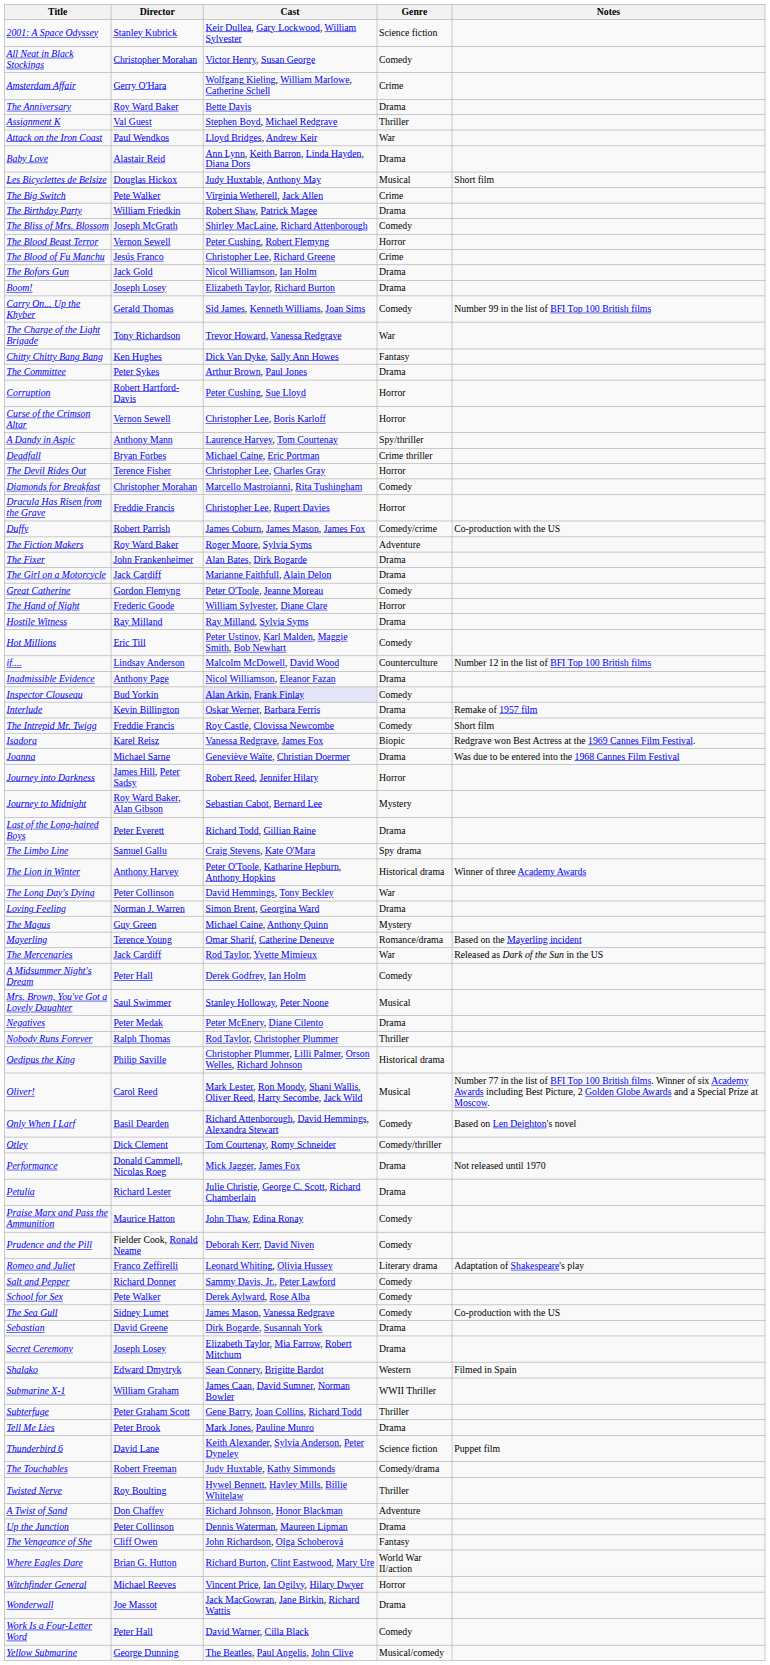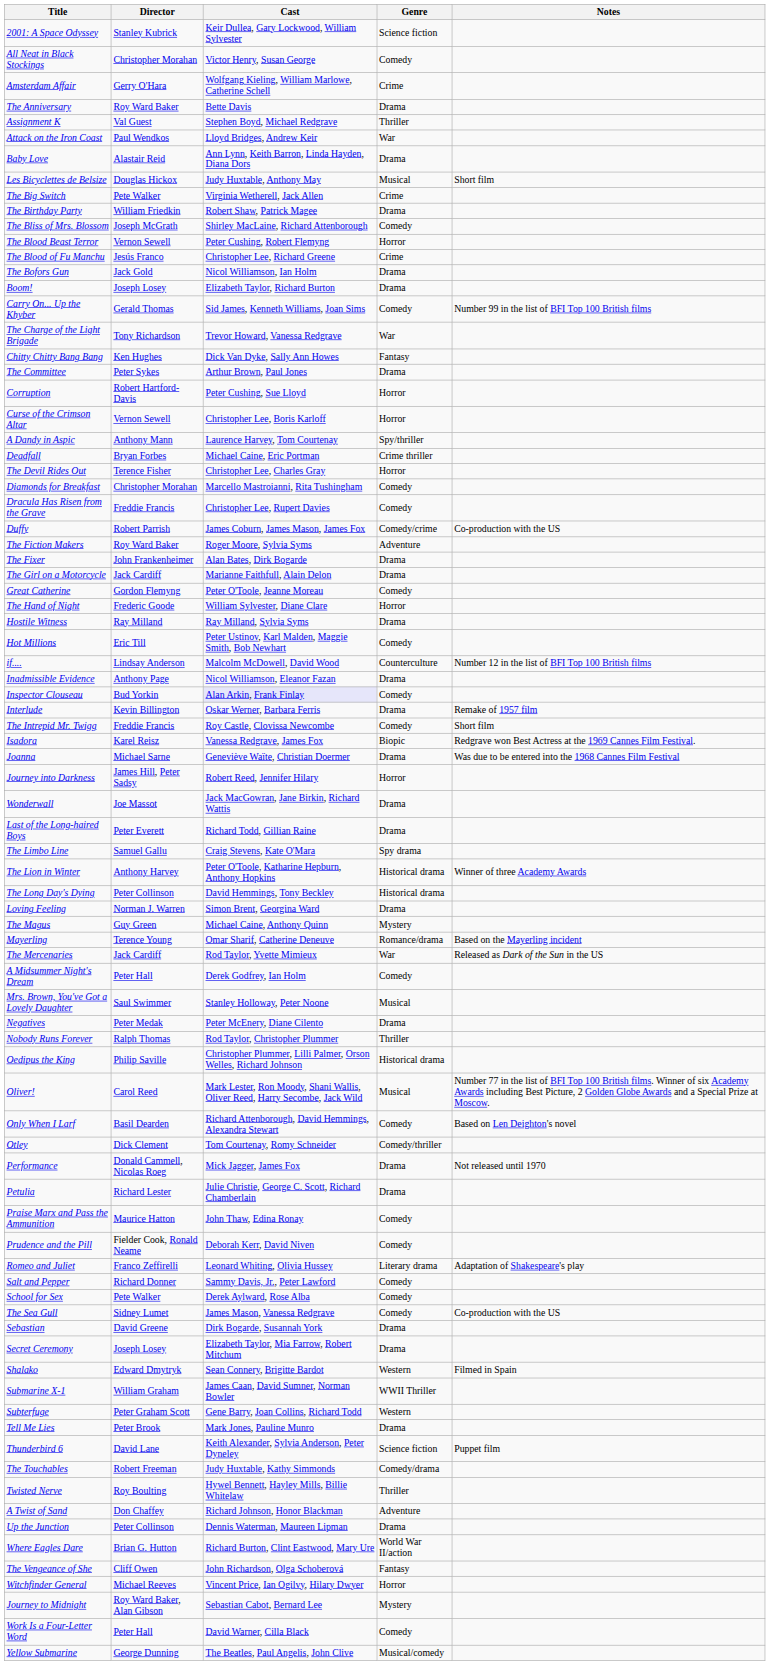 <table class="wikitable">
 <tr>
 <th>Title</th>
 <th>Director</th>
 <th>Cast</th>
 <th>Genre</th>
 <th>Notes</th>
 </tr>
 <tr>
 <td><em><a href='#'>2001: A Space Odyssey</a></em></td>
 <td><a href='#'>Stanley Kubrick</a></td>
 <td><a href='#'>Keir Dullea</a>, <a href='#'>Gary Lockwood</a>, <a href='#'>William Sylvester</a></td>
 <td>Science fiction</td>
 <td></td>
 </tr>
 <tr>
 <td><em><a href='#'>All Neat in Black Stockings</a></em></td>
 <td><a href='#'>Christopher Morahan</a></td>
 <td><a href='#'>Victor Henry</a>, <a href='#'>Susan George</a></td>
 <td>Comedy</td>
 <td></td>
 </tr>
 <tr>
 <td><em><a href='#'>Amsterdam Affair</a></em></td>
 <td><a href='#'>Gerry O'Hara</a></td>
 <td><a href='#'>Wolfgang Kieling</a>, <a href='#'>William Marlowe</a>, <a href='#'>Catherine Schell</a></td>
 <td>Crime</td>
 <td></td>
 </tr>
 <tr>
 <td><em><a href='#'>The Anniversary</a></em></td>
 <td><a href='#'>Roy Ward Baker</a></td>
 <td><a href='#'>Bette Davis</a></td>
 <td>Drama</td>
 <td></td>
 </tr>
 <tr>
 <td><em><a href='#'>Assignment K</a></em></td>
 <td><a href='#'>Val Guest</a></td>
 <td><a href='#'>Stephen Boyd</a>, <a href='#'>Michael Redgrave</a></td>
 <td>Thriller</td>
 <td></td>
 </tr>
 <tr>
 <td><em><a href='#'>Attack on the Iron Coast</a></em></td>
 <td><a href='#'>Paul Wendkos</a></td>
 <td><a href='#'>Lloyd Bridges</a>, <a href='#'>Andrew Keir</a></td>
 <td>War</td>
 <td></td>
 </tr>
 <tr>
 <td><em><a href='#'>Baby Love</a></em></td>
 <td><a href='#'>Alastair Reid</a></td>
 <td><a href='#'>Ann Lynn</a>, <a href='#'>Keith Barron</a>, <a href='#'>Linda Hayden</a>, <a href='#'>Diana Dors</a></td>
 <td>Drama</td>
 <td></td>
 </tr>
 <tr>
 <td><em><a href='#'>Les Bicyclettes de Belsize</a></em></td>
 <td><a href='#'>Douglas Hickox</a></td>
 <td><a href='#'>Judy Huxtable</a>, <a href='#'>Anthony May</a></td>
 <td>Musical</td>
 <td>Short film</td>
 </tr>
 <tr>
 <td><em><a href='#'>The Big Switch</a></em></td>
 <td><a href='#'>Pete Walker</a></td>
 <td><a href='#'>Virginia Wetherell</a>, <a href='#'>Jack Allen</a></td>
 <td>Crime</td>
 <td></td>
 </tr>
 <tr>
 <td><em><a href='#'>The Birthday Party</a></em></td>
 <td><a href='#'>William Friedkin</a></td>
 <td><a href='#'>Robert Shaw</a>, <a href='#'>Patrick Magee</a></td>
 <td>Drama</td>
 <td></td>
 </tr>
 <tr>
 <td><em><a href='#'>The Bliss of Mrs. Blossom</a></em></td>
 <td><a href='#'>Joseph McGrath</a></td>
 <td><a href='#'>Shirley MacLaine</a>, <a href='#'>Richard Attenborough</a></td>
 <td>Comedy</td>
 <td></td>
 </tr>
 <tr>
 <td><em><a href='#'>The Blood Beast Terror</a></em></td>
 <td><a href='#'>Vernon Sewell</a></td>
 <td><a href='#'>Peter Cushing</a>, <a href='#'>Robert Flemyng</a></td>
 <td>Horror</td>
 <td></td>
 </tr>
 <tr>
 <td><em><a href='#'>The Blood of Fu Manchu</a></em></td>
 <td><a href='#'>Jesús Franco</a></td>
 <td><a href='#'>Christopher Lee</a>, <a href='#'>Richard Greene</a></td>
 <td>Crime</td>
 <td></td>
 </tr>
 <tr>
 <td><em><a href='#'>The Bofors Gun</a></em></td>
 <td><a href='#'>Jack Gold</a></td>
 <td><a href='#'>Nicol Williamson</a>, <a href='#'>Ian Holm</a></td>
 <td>Drama</td>
 <td></td>
 </tr>
 <tr>
 <td><em><a href='#'>Boom!</a></em></td>
 <td><a href='#'>Joseph Losey</a></td>
 <td><a href='#'>Elizabeth Taylor</a>, <a href='#'>Richard Burton</a></td>
 <td>Drama</td>
 <td></td>
 </tr>
 <tr>
 <td><em><a href='#'>Carry On... Up the Khyber</a></em></td>
 <td><a href='#'>Gerald Thomas</a></td>
 <td><a href='#'>Sid James</a>, <a href='#'>Kenneth Williams</a>, <a href='#'>Joan Sims</a></td>
 <td>Comedy</td>
 <td>Number 99 in the list of <a href='#'>BFI Top 100 British films</a></td>
 </tr>
 <tr>
 <td><em><a href='#'>The Charge of the Light Brigade</a></em></td>
 <td><a href='#'>Tony Richardson</a></td>
 <td><a href='#'>Trevor Howard</a>, <a href='#'>Vanessa Redgrave</a></td>
 <td>War</td>
 <td></td>
 </tr>
 <tr>
 <td><em><a href='#'>Chitty Chitty Bang Bang</a></em></td>
 <td><a href='#'>Ken Hughes</a></td>
 <td><a href='#'>Dick Van Dyke</a>, <a href='#'>Sally Ann Howes</a></td>
 <td>Fantasy</td>
 <td></td>
 </tr>
 <tr>
 <td><em><a href='#'>The Committee</a></em></td>
 <td><a href='#'>Peter Sykes</a></td>
 <td><a href='#'>Arthur Brown</a>, <a href='#'>Paul Jones</a></td>
 <td>Drama</td>
 <td></td>
 </tr>
 <tr>
 <td><em><a href='#'>Corruption</a></em></td>
 <td><a href='#'>Robert Hartford-Davis</a></td>
 <td><a href='#'>Peter Cushing</a>, <a href='#'>Sue Lloyd</a></td>
 <td>Horror</td>
 <td></td>
 </tr>
 <tr>
 <td><em><a href='#'>Curse of the Crimson Altar</a></em></td>
 <td><a href='#'>Vernon Sewell</a></td>
 <td><a href='#'>Christopher Lee</a>, <a href='#'>Boris Karloff</a></td>
 <td>Horror</td>
 <td></td>
 </tr>
 <tr>
 <td><em><a href='#'>A Dandy in Aspic</a></em></td>
 <td><a href='#'>Anthony Mann</a></td>
 <td><a href='#'>Laurence Harvey</a>, <a href='#'>Tom Courtenay</a></td>
 <td>Spy/thriller</td>
 <td></td>
 </tr>
 <tr>
 <td><em><a href='#'>Deadfall</a></em></td>
 <td><a href='#'>Bryan Forbes</a></td>
 <td><a href='#'>Michael Caine</a>, <a href='#'>Eric Portman</a></td>
 <td>Crime thriller</td>
 <td></td>
 </tr>
 <tr>
 <td><em><a href='#'>The Devil Rides Out</a></em></td>
 <td><a href='#'>Terence Fisher</a></td>
 <td><a href='#'>Christopher Lee</a>, <a href='#'>Charles Gray</a></td>
 <td>Horror</td>
 <td></td>
 </tr>
 <tr>
 <td><em><a href='#'>Diamonds for Breakfast</a></em></td>
 <td><a href='#'>Christopher Morahan</a></td>
 <td><a href='#'>Marcello Mastroianni</a>, <a href='#'>Rita Tushingham</a></td>
 <td>Comedy</td>
 <td></td>
 </tr>
 <tr>
 <td><em><a href='#'>Dracula Has Risen from the Grave</a></em></td>
 <td><a href='#'>Freddie Francis</a></td>
 <td><a href='#'>Christopher Lee</a>, <a href='#'>Rupert Davies</a></td>
-<td>Horror</td>
+<td>Comedy</td>
 <td></td>
 </tr>
 <tr>
 <td><em><a href='#'>Duffy</a></em></td>
 <td><a href='#'>Robert Parrish</a></td>
 <td><a href='#'>James Coburn</a>, <a href='#'>James Mason</a>, <a href='#'>James Fox</a></td>
 <td>Comedy/crime</td>
 <td>Co-production with the US</td>
 </tr>
 <tr>
 <td><em><a href='#'>The Fiction Makers</a></em></td>
 <td><a href='#'>Roy Ward Baker</a></td>
 <td><a href='#'>Roger Moore</a>, <a href='#'>Sylvia Syms</a></td>
 <td>Adventure</td>
 <td></td>
 </tr>
 <tr>
 <td><em><a href='#'>The Fixer</a></em></td>
 <td><a href='#'>John Frankenheimer</a></td>
 <td><a href='#'>Alan Bates</a>, <a href='#'>Dirk Bogarde</a></td>
 <td>Drama</td>
 <td></td>
 </tr>
 <tr>
 <td><em><a href='#'>The Girl on a Motorcycle</a></em></td>
 <td><a href='#'>Jack Cardiff</a></td>
 <td><a href='#'>Marianne Faithfull</a>, <a href='#'>Alain Delon</a></td>
 <td>Drama</td>
 <td></td>
 </tr>
 <tr>
 <td><em><a href='#'>Great Catherine</a></em></td>
 <td><a href='#'>Gordon Flemyng</a></td>
 <td><a href='#'>Peter O'Toole</a>, <a href='#'>Jeanne Moreau</a></td>
 <td>Comedy</td>
 <td></td>
 </tr>
 <tr>
 <td><em><a href='#'>The Hand of Night</a></em></td>
 <td><a href='#'>Frederic Goode</a></td>
 <td><a href='#'>William Sylvester</a>, <a href='#'>Diane Clare</a></td>
 <td>Horror</td>
 <td></td>
 </tr>
 <tr>
 <td><em><a href='#'>Hostile Witness</a></em></td>
 <td><a href='#'>Ray Milland</a></td>
 <td><a href='#'>Ray Milland</a>, <a href='#'>Sylvia Syms</a></td>
 <td>Drama</td>
 <td></td>
 </tr>
 <tr>
 <td><em><a href='#'>Hot Millions</a></em></td>
 <td><a href='#'>Eric Till</a></td>
 <td><a href='#'>Peter Ustinov</a>, <a href='#'>Karl Malden</a>, <a href='#'>Maggie Smith</a>, <a href='#'>Bob Newhart</a></td>
 <td>Comedy</td>
 <td></td>
 </tr>
 <tr>
 <td><em><a href='#'>if....</a></em></td>
 <td><a href='#'>Lindsay Anderson</a></td>
 <td><a href='#'>Malcolm McDowell</a>, <a href='#'>David Wood</a></td>
 <td>Counterculture</td>
 <td>Number 12 in the list of <a href='#'>BFI Top 100 British films</a></td>
 </tr>
 <tr>
 <td><em><a href='#'>Inadmissible Evidence</a></em></td>
 <td><a href='#'>Anthony Page</a></td>
 <td><a href='#'>Nicol Williamson</a>, <a href='#'>Eleanor Fazan</a></td>
 <td>Drama</td>
 <td></td>
 </tr>
 <tr>
 <td><em><a href='#'>Inspector Clouseau</a></em></td>
 <td><a href='#'>Bud Yorkin</a></td>
 <td style="background: lavender;"><a href='#'>Alan Arkin</a>, <a href='#'>Frank Finlay</a></td>
 <td>Comedy</td>
 <td></td>
 </tr>
 <tr>
 <td><em><a href='#'>Interlude</a></em></td>
 <td><a href='#'>Kevin Billington</a></td>
 <td><a href='#'>Oskar Werner</a>, <a href='#'>Barbara Ferris</a></td>
 <td>Drama</td>
 <td>Remake of <a href='#'>1957 film</a></td>
 </tr>
 <tr>
 <td><em><a href='#'>The Intrepid Mr. Twigg</a></em></td>
 <td><a href='#'>Freddie Francis</a></td>
 <td><a href='#'>Roy Castle</a>, <a href='#'>Clovissa Newcombe</a></td>
 <td>Comedy</td>
 <td>Short film </td>
 </tr>
 <tr>
 <td><em><a href='#'>Isadora</a></em></td>
 <td><a href='#'>Karel Reisz</a></td>
 <td><a href='#'>Vanessa Redgrave</a>, <a href='#'>James Fox</a></td>
 <td>Biopic</td>
 <td>Redgrave won Best Actress at the <a href='#'>1969 Cannes Film Festival</a>.</td>
 </tr>
 <tr>
 <td><em><a href='#'>Joanna</a></em></td>
 <td><a href='#'>Michael Sarne</a></td>
 <td><a href='#'>Geneviève Waïte</a>, <a href='#'>Christian Doermer</a></td>
 <td>Drama</td>
 <td>Was due to be entered into the <a href='#'>1968 Cannes Film Festival</a></td>
 </tr>
 <tr>
 <td><em><a href='#'>Journey into Darkness</a></em></td>
 <td><a href='#'>James Hill</a>, <a href='#'>Peter Sadsy</a></td>
 <td><a href='#'>Robert Reed</a>, <a href='#'>Jennifer Hilary</a></td>
 <td>Horror</td>
 <td></td>
 </tr>
 <tr>
-<td><em><a href='#'>Journey to Midnight</a></em></td>
-<td><a href='#'>Roy Ward Baker</a>, <a href='#'>Alan Gibson</a></td>
-<td><a href='#'>Sebastian Cabot</a>, <a href='#'>Bernard Lee</a></td>
-<td>Mystery</td>
+<td><em><a href='#'>Wonderwall</a></em></td>
+<td><a href='#'>Joe Massot</a></td>
+<td><a href='#'>Jack MacGowran</a>, <a href='#'>Jane Birkin</a>, <a href='#'>Richard Wattis</a></td>
+<td>Drama</td>
 <td></td>
 </tr>
 <tr>
 <td><em><a href='#'>Last of the Long-haired Boys</a></em></td>
 <td><a href='#'>Peter Everett</a></td>
 <td><a href='#'>Richard Todd</a>, <a href='#'>Gillian Raine</a></td>
 <td>Drama</td>
 <td></td>
 </tr>
 <tr>
 <td><em><a href='#'>The Limbo Line</a></em></td>
 <td><a href='#'>Samuel Gallu</a></td>
 <td><a href='#'>Craig Stevens</a>, <a href='#'>Kate O'Mara</a></td>
 <td>Spy drama</td>
 <td></td>
 </tr>
 <tr>
 <td><em><a href='#'>The Lion in Winter</a></em></td>
 <td><a href='#'>Anthony Harvey</a></td>
 <td><a href='#'>Peter O'Toole</a>, <a href='#'>Katharine Hepburn</a>, <a href='#'>Anthony Hopkins</a></td>
 <td>Historical drama</td>
 <td>Winner of three <a href='#'>Academy Awards</a></td>
 </tr>
 <tr>
 <td><em><a href='#'>The Long Day's Dying</a></em></td>
 <td><a href='#'>Peter Collinson</a></td>
 <td><a href='#'>David Hemmings</a>, <a href='#'>Tony Beckley</a></td>
-<td>War</td>
+<td>Historical drama</td>
 <td></td>
 </tr>
 <tr>
 <td><em><a href='#'>Loving Feeling</a></em></td>
 <td><a href='#'>Norman J. Warren</a></td>
 <td><a href='#'>Simon Brent</a>, <a href='#'>Georgina Ward</a></td>
 <td>Drama</td>
 <td></td>
 </tr>
 <tr>
 <td><em><a href='#'>The Magus</a></em></td>
 <td><a href='#'>Guy Green</a></td>
 <td><a href='#'>Michael Caine</a>, <a href='#'>Anthony Quinn</a></td>
 <td>Mystery</td>
 <td></td>
 </tr>
 <tr>
 <td><em><a href='#'>Mayerling</a></em></td>
 <td><a href='#'>Terence Young</a></td>
 <td><a href='#'>Omar Sharif</a>, <a href='#'>Catherine Deneuve</a></td>
 <td>Romance/drama</td>
 <td>Based on the <a href='#'>Mayerling incident</a></td>
 </tr>
 <tr>
 <td><em><a href='#'>The Mercenaries</a></em></td>
 <td><a href='#'>Jack Cardiff</a></td>
 <td><a href='#'>Rod Taylor</a>, <a href='#'>Yvette Mimieux</a></td>
 <td>War</td>
 <td>Released as <em>Dark of the Sun</em> in the US</td>
 </tr>
 <tr>
 <td><em><a href='#'>A Midsummer Night's Dream</a></em></td>
 <td><a href='#'>Peter Hall</a></td>
 <td><a href='#'>Derek Godfrey</a>, <a href='#'>Ian Holm</a></td>
 <td>Comedy</td>
 <td></td>
 </tr>
 <tr>
 <td><em><a href='#'>Mrs. Brown, You've Got a Lovely Daughter</a></em></td>
 <td><a href='#'>Saul Swimmer</a></td>
 <td><a href='#'>Stanley Holloway</a>, <a href='#'>Peter Noone</a></td>
 <td>Musical</td>
 <td></td>
 </tr>
 <tr>
 <td><em><a href='#'>Negatives</a></em></td>
 <td><a href='#'>Peter Medak</a></td>
 <td><a href='#'>Peter McEnery</a>, <a href='#'>Diane Cilento</a></td>
 <td>Drama</td>
 <td></td>
 </tr>
 <tr>
 <td><em><a href='#'>Nobody Runs Forever</a></em></td>
 <td><a href='#'>Ralph Thomas</a></td>
 <td><a href='#'>Rod Taylor</a>, <a href='#'>Christopher Plummer</a></td>
 <td>Thriller</td>
 <td></td>
 </tr>
 <tr>
 <td><em><a href='#'>Oedipus the King</a></em></td>
 <td><a href='#'>Philip Saville</a></td>
 <td><a href='#'>Christopher Plummer</a>, <a href='#'>Lilli Palmer</a>, <a href='#'>Orson Welles</a>, <a href='#'>Richard Johnson</a></td>
 <td>Historical drama</td>
 <td></td>
 </tr>
 <tr>
 <td><em><a href='#'>Oliver!</a></em></td>
 <td><a href='#'>Carol Reed</a></td>
 <td><a href='#'>Mark Lester</a>, <a href='#'>Ron Moody</a>, <a href='#'>Shani Wallis</a>, <a href='#'>Oliver Reed</a>, <a href='#'>Harry Secombe</a>, <a href='#'>Jack Wild</a></td>
 <td>Musical</td>
 <td>Number 77 in the list of <a href='#'>BFI Top 100 British films</a>. Winner of six <a href='#'>Academy Awards</a> including Best Picture, 2 <a href='#'>Golden Globe Awards</a> and a Special Prize at <a href='#'>Moscow</a>.</td>
 </tr>
 <tr>
 <td><em><a href='#'>Only When I Larf</a></em></td>
 <td><a href='#'>Basil Dearden</a></td>
 <td><a href='#'>Richard Attenborough</a>, <a href='#'>David Hemmings</a>, <a href='#'>Alexandra Stewart</a></td>
 <td>Comedy</td>
 <td>Based on <a href='#'>Len Deighton</a>'s novel</td>
 </tr>
 <tr>
 <td><em><a href='#'>Otley</a></em></td>
 <td><a href='#'>Dick Clement</a></td>
 <td><a href='#'>Tom Courtenay</a>, <a href='#'>Romy Schneider</a></td>
 <td>Comedy/thriller</td>
 <td></td>
 </tr>
 <tr>
 <td><em><a href='#'>Performance</a></em></td>
 <td><a href='#'>Donald Cammell</a>, <a href='#'>Nicolas Roeg</a></td>
 <td><a href='#'>Mick Jagger</a>, <a href='#'>James Fox</a></td>
 <td>Drama</td>
 <td>Not released until 1970</td>
 </tr>
 <tr>
 <td><em><a href='#'>Petulia</a></em></td>
 <td><a href='#'>Richard Lester</a></td>
 <td><a href='#'>Julie Christie</a>, <a href='#'>George C. Scott</a>, <a href='#'>Richard Chamberlain</a></td>
 <td>Drama</td>
 <td></td>
 </tr>
 <tr>
 <td><em><a href='#'>Praise Marx and Pass the Ammunition</a></em></td>
 <td><a href='#'>Maurice Hatton</a></td>
 <td><a href='#'>John Thaw</a>, <a href='#'>Edina Ronay</a></td>
 <td>Comedy</td>
 <td></td>
 </tr>
 <tr>
 <td><em><a href='#'>Prudence and the Pill</a></em></td>
 <td>Fielder Cook, <a href='#'>Ronald Neame</a></td>
 <td><a href='#'>Deborah Kerr</a>, <a href='#'>David Niven</a></td>
 <td>Comedy</td>
 <td></td>
 </tr>
 <tr>
 <td><em><a href='#'>Romeo and Juliet</a></em></td>
 <td><a href='#'>Franco Zeffirelli</a></td>
 <td><a href='#'>Leonard Whiting</a>, <a href='#'>Olivia Hussey</a></td>
 <td>Literary drama</td>
 <td>Adaptation of <a href='#'>Shakespeare</a>'s play</td>
 </tr>
 <tr>
 <td><em><a href='#'>Salt and Pepper</a></em></td>
 <td><a href='#'>Richard Donner</a></td>
 <td><a href='#'>Sammy Davis, Jr.</a>, <a href='#'>Peter Lawford</a></td>
 <td>Comedy</td>
 <td></td>
 </tr>
 <tr>
 <td><em><a href='#'>School for Sex</a></em></td>
 <td><a href='#'>Pete Walker</a></td>
 <td><a href='#'>Derek Aylward</a>, <a href='#'>Rose Alba</a></td>
 <td>Comedy</td>
 <td></td>
 </tr>
 <tr>
 <td><em><a href='#'>The Sea Gull</a></em></td>
 <td><a href='#'>Sidney Lumet</a></td>
 <td><a href='#'>James Mason</a>, <a href='#'>Vanessa Redgrave</a></td>
 <td>Comedy</td>
 <td>Co-production with the US</td>
 </tr>
 <tr>
 <td><em><a href='#'>Sebastian</a></em></td>
 <td><a href='#'>David Greene</a></td>
 <td><a href='#'>Dirk Bogarde</a>, <a href='#'>Susannah York</a></td>
 <td>Drama</td>
 <td></td>
 </tr>
 <tr>
 <td><em><a href='#'>Secret Ceremony</a></em></td>
 <td><a href='#'>Joseph Losey</a></td>
 <td><a href='#'>Elizabeth Taylor</a>, <a href='#'>Mia Farrow</a>, <a href='#'>Robert Mitchum</a></td>
 <td>Drama</td>
 <td></td>
 </tr>
 <tr>
 <td><em><a href='#'>Shalako</a></em></td>
 <td><a href='#'>Edward Dmytryk</a></td>
 <td><a href='#'>Sean Connery</a>, <a href='#'>Brigitte Bardot</a></td>
 <td>Western</td>
 <td>Filmed in Spain</td>
 </tr>
 <tr>
 <td><em><a href='#'>Submarine X-1</a></em></td>
 <td><a href='#'>William Graham</a></td>
 <td><a href='#'>James Caan</a>, <a href='#'>David Sumner</a>, <a href='#'>Norman Bowler</a></td>
 <td>WWII Thriller</td>
 <td></td>
 </tr>
 <tr>
 <td><em><a href='#'>Subterfuge</a></em></td>
 <td><a href='#'>Peter Graham Scott</a></td>
 <td><a href='#'>Gene Barry</a>, <a href='#'>Joan Collins</a>, <a href='#'>Richard Todd</a></td>
-<td>Thriller</td>
+<td>Western</td>
 <td></td>
 </tr>
 <tr>
 <td><em><a href='#'>Tell Me Lies</a></em></td>
 <td><a href='#'>Peter Brook</a></td>
 <td><a href='#'>Mark Jones</a>, <a href='#'>Pauline Munro</a></td>
 <td>Drama</td>
 <td></td>
 </tr>
 <tr>
 <td><em><a href='#'>Thunderbird 6</a></em></td>
 <td><a href='#'>David Lane</a></td>
 <td><a href='#'>Keith Alexander</a>, <a href='#'>Sylvia Anderson</a>, <a href='#'>Peter Dyneley</a></td>
 <td>Science fiction</td>
 <td>Puppet film</td>
 </tr>
 <tr>
 <td><em><a href='#'>The Touchables</a></em></td>
 <td><a href='#'>Robert Freeman</a></td>
 <td><a href='#'>Judy Huxtable</a>, <a href='#'>Kathy Simmonds</a></td>
 <td>Comedy/drama</td>
 <td></td>
 </tr>
 <tr>
 <td><em><a href='#'>Twisted Nerve</a></em></td>
 <td><a href='#'>Roy Boulting</a></td>
 <td><a href='#'>Hywel Bennett</a>, <a href='#'>Hayley Mills</a>, <a href='#'>Billie Whitelaw</a></td>
 <td>Thriller</td>
 <td></td>
 </tr>
 <tr>
 <td><em><a href='#'>A Twist of Sand</a></em></td>
 <td><a href='#'>Don Chaffey</a></td>
 <td><a href='#'>Richard Johnson</a>, <a href='#'>Honor Blackman</a></td>
 <td>Adventure</td>
 <td></td>
 </tr>
 <tr>
 <td><em><a href='#'>Up the Junction</a></em></td>
 <td><a href='#'>Peter Collinson</a></td>
 <td><a href='#'>Dennis Waterman</a>, <a href='#'>Maureen Lipman</a></td>
 <td>Drama</td>
 <td></td>
 </tr>
 <tr>
+<td><em><a href='#'>Where Eagles Dare</a></em></td>
+<td><a href='#'>Brian G. Hutton</a></td>
+<td><a href='#'>Richard Burton</a>, <a href='#'>Clint Eastwood</a>, <a href='#'>Mary Ure</a></td>
+<td>World War II/action</td>
+<td></td>
+</tr>
+<tr>
 <td><em><a href='#'>The Vengeance of She</a></em></td>
 <td><a href='#'>Cliff Owen</a></td>
 <td><a href='#'>John Richardson</a>, <a href='#'>Olga Schoberová</a></td>
 <td>Fantasy</td>
-<td></td>
-</tr>
-<tr>
-<td><em><a href='#'>Where Eagles Dare</a></em></td>
-<td><a href='#'>Brian G. Hutton</a></td>
-<td><a href='#'>Richard Burton</a>, <a href='#'>Clint Eastwood</a>, <a href='#'>Mary Ure</a></td>
-<td>World War II/action</td>
 <td></td>
 </tr>
 <tr>
 <td><em><a href='#'>Witchfinder General</a></em></td>
 <td><a href='#'>Michael Reeves</a></td>
 <td><a href='#'>Vincent Price</a>, <a href='#'>Ian Ogilvy</a>, <a href='#'>Hilary Dwyer</a></td>
 <td>Horror</td>
 <td></td>
 </tr>
 <tr>
-<td><em><a href='#'>Wonderwall</a></em></td>
-<td><a href='#'>Joe Massot</a></td>
-<td><a href='#'>Jack MacGowran</a>, <a href='#'>Jane Birkin</a>, <a href='#'>Richard Wattis</a></td>
-<td>Drama</td>
+<td><em><a href='#'>Journey to Midnight</a></em></td>
+<td><a href='#'>Roy Ward Baker</a>, <a href='#'>Alan Gibson</a></td>
+<td><a href='#'>Sebastian Cabot</a>, <a href='#'>Bernard Lee</a></td>
+<td>Mystery</td>
 <td></td>
 </tr>
 <tr>
 <td><em><a href='#'>Work Is a Four-Letter Word</a></em></td>
 <td><a href='#'>Peter Hall</a></td>
 <td><a href='#'>David Warner</a>, <a href='#'>Cilla Black</a></td>
 <td>Comedy</td>
 <td></td>
 </tr>
 <tr>
 <td><em><a href='#'>Yellow Submarine</a></em></td>
 <td><a href='#'>George Dunning</a></td>
 <td><a href='#'>The Beatles</a>, <a href='#'>Paul Angelis</a>, <a href='#'>John Clive</a></td>
 <td>Musical/comedy</td>
 <td></td>
 </tr>
 </table>
